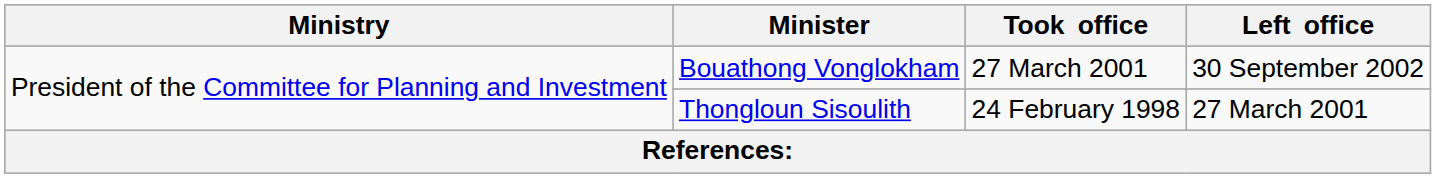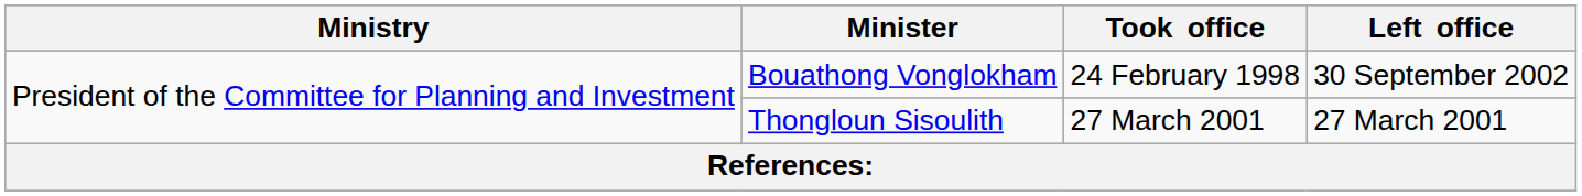 <table class="wikitable">
 <tr>
 <th>Ministry</th>
 <th>Minister</th>
 <th>Took office</th>
 <th>Left office</th>
 </tr>
 <tr>
 <td rowspan="2">President of the <a href='#'>Committee for Planning and Investment</a></td>
 <td><a href='#'>Bouathong Vonglokham</a></td>
-<td>27 March 2001</td>
+<td>24 February 1998</td>
 <td>30 September 2002</td>
 </tr>
 <tr>
 <td><a href='#'>Thongloun Sisoulith</a></td>
-<td>24 February 1998</td>
+<td>27 March 2001</td>
 <td>27 March 2001</td>
 </tr>
 <tr>
 <th colspan="4" unsortable><strong>References:</strong><br></th>
 </tr>
 </table>
